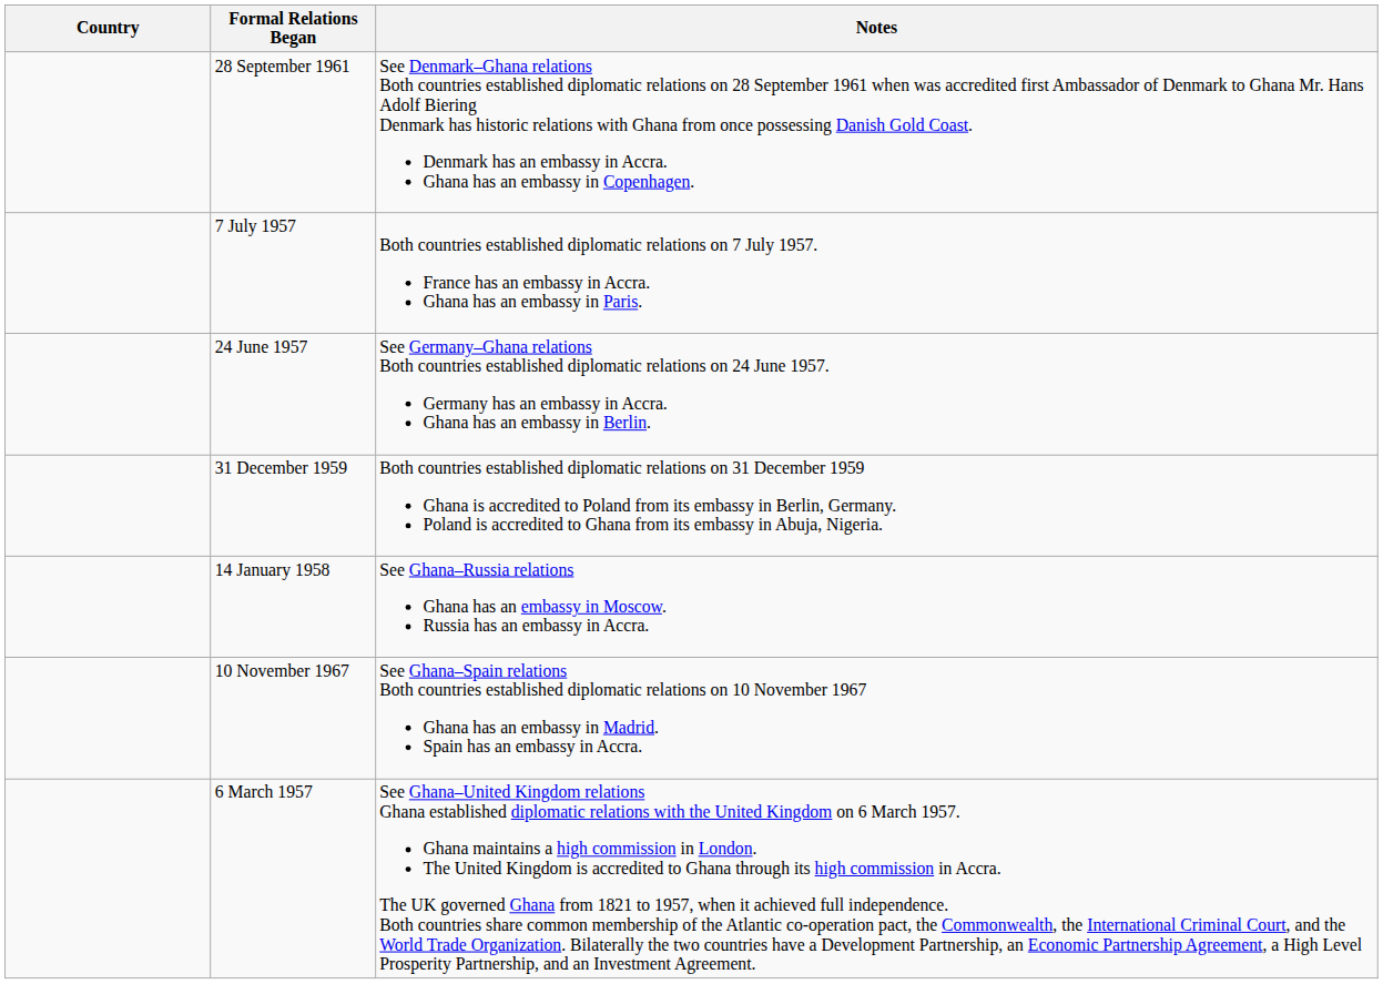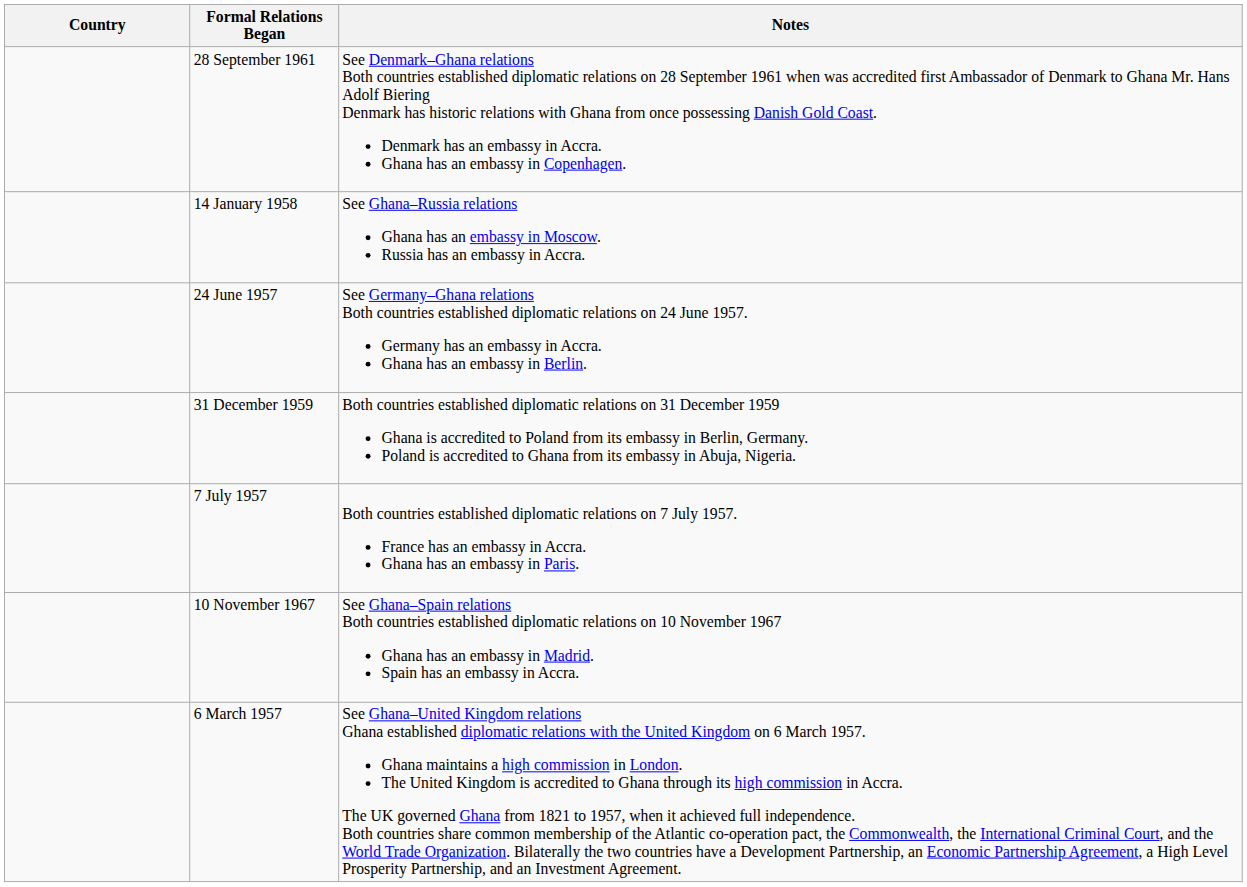 <table class="wikitable sortable" style="width:100%; margin:auto;">
 <tr>
 <th style="width:15%;">Country</th>
 <th style="width:12%;">Formal Relations Began</th>
 <th>Notes</th>
 </tr>
 <tr valign="top">
 <td></td>
 <td>28 September 1961</td>
 <td>See <a href='#'>Denmark–Ghana relations</a><br>Both countries established diplomatic relations on 28 September 1961 when was accredited first Ambassador of Denmark to Ghana Mr. Hans Adolf Biering<br>Denmark has historic relations with Ghana from once possessing <a href='#'>Danish Gold Coast</a>.<ul><li>Denmark has an embassy in Accra.</li><li>Ghana has an embassy in <a href='#'>Copenhagen</a>.</li></ul></td>
 </tr>
 <tr valign="top">
 <td></td>
-<td>7 July 1957</td>
-<td><br>Both countries established diplomatic relations on 7 July 1957.<ul><li>France has an embassy in Accra.</li><li>Ghana has an embassy in <a href='#'>Paris</a>.</li></ul></td>
+<td>14 January 1958</td>
+<td>See <a href='#'>Ghana–Russia relations</a><br><ul><li>Ghana has an <a href='#'>embassy in Moscow</a>.</li><li>Russia has an embassy in Accra.</li></ul></td>
 </tr>
 <tr valign="top">
 <td></td>
 <td>24 June 1957</td>
 <td>See <a href='#'>Germany–Ghana relations</a><br>Both countries established diplomatic relations on 24 June 1957.<ul><li>Germany has an embassy in Accra.</li><li>Ghana has an embassy in <a href='#'>Berlin</a>.</li></ul></td>
 </tr>
 <tr valign="top">
 <td></td>
 <td>31 December 1959</td>
 <td>Both countries established diplomatic relations on 31 December 1959<br><ul><li>Ghana is accredited to Poland from its embassy in Berlin, Germany.</li><li>Poland is accredited to Ghana from its embassy in Abuja, Nigeria.</li></ul></td>
 </tr>
 <tr valign="top">
 <td></td>
-<td>14 January 1958</td>
-<td>See <a href='#'>Ghana–Russia relations</a><br><ul><li>Ghana has an <a href='#'>embassy in Moscow</a>.</li><li>Russia has an embassy in Accra.</li></ul></td>
+<td>7 July 1957</td>
+<td><br>Both countries established diplomatic relations on 7 July 1957.<ul><li>France has an embassy in Accra.</li><li>Ghana has an embassy in <a href='#'>Paris</a>.</li></ul></td>
 </tr>
 <tr valign="top">
 <td></td>
 <td>10 November 1967</td>
 <td>See <a href='#'>Ghana–Spain relations</a><br>Both countries established diplomatic relations on 10 November 1967<ul><li>Ghana has an embassy in <a href='#'>Madrid</a>.</li><li>Spain has an embassy in Accra.</li></ul></td>
 </tr>
 <tr valign="top">
 <td></td>
 <td>6 March 1957</td>
 <td>See <a href='#'>Ghana–United Kingdom relations</a><br>Ghana established <a href='#'>diplomatic relations with the United Kingdom</a> on 6 March 1957.<ul><li>Ghana maintains a <a href='#'>high commission</a> in <a href='#'>London</a>.</li><li>The United Kingdom is accredited to Ghana through its <a href='#'>high commission</a> in Accra.</li></ul>The UK governed <a href='#'>Ghana</a> from 1821 to 1957, when it achieved full independence.<br>Both countries share common membership of the Atlantic co-operation pact, the <a href='#'>Commonwealth</a>, the <a href='#'>International Criminal Court</a>, and the <a href='#'>World Trade Organization</a>. Bilaterally the two countries have a Development Partnership, an <a href='#'>Economic Partnership Agreement</a>, a High Level Prosperity Partnership, and an Investment Agreement.</td>
 </tr>
 </table>
